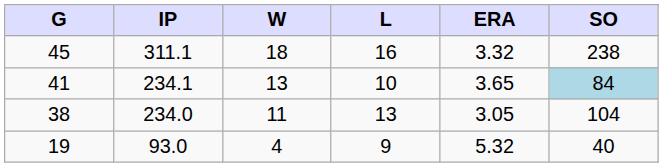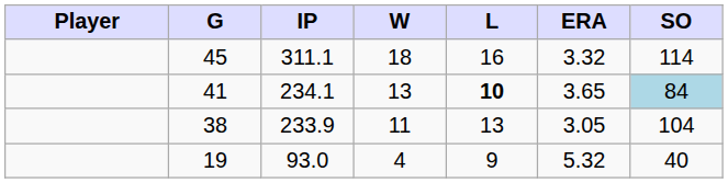 <table class="wikitable sortable">
 <tr>
+<th style="background:#ddf; width:16%;">Player</th>
 <th style="background:#ddf; width:9%;">G</th>
 <th style="background:#ddf; width:9%;">IP</th>
 <th style="background:#ddf; width:9%;">W</th>
 <th style="background:#ddf; width:9%;">L</th>
 <th style="background:#ddf; width:9%;">ERA</th>
 <th style="background:#ddf; width:9%;">SO</th>
 </tr>
 <tr style="text-align:center;">
+<td></td>
 <td>45</td>
 <td>311.1</td>
 <td>18</td>
 <td>16</td>
 <td>3.32</td>
-<td>238</td>
+<td>114</td>
 </tr>
 <tr style="text-align:center;">
+<td></td>
 <td>41</td>
 <td>234.1</td>
 <td>13</td>
-<td>10</td>
+<td><strong>10</strong></td>
 <td>3.65</td>
 <td style="background: lightblue;">84</td>
 </tr>
 <tr style="text-align:center;">
+<td></td>
 <td>38</td>
-<td>234.0</td>
+<td>233.9</td>
 <td>11</td>
 <td>13</td>
 <td>3.05</td>
 <td>104</td>
 </tr>
 <tr style="text-align:center;">
+<td></td>
 <td>19</td>
 <td>93.0</td>
 <td>4</td>
 <td>9</td>
 <td>5.32</td>
 <td>40</td>
 </tr>
 </table>
